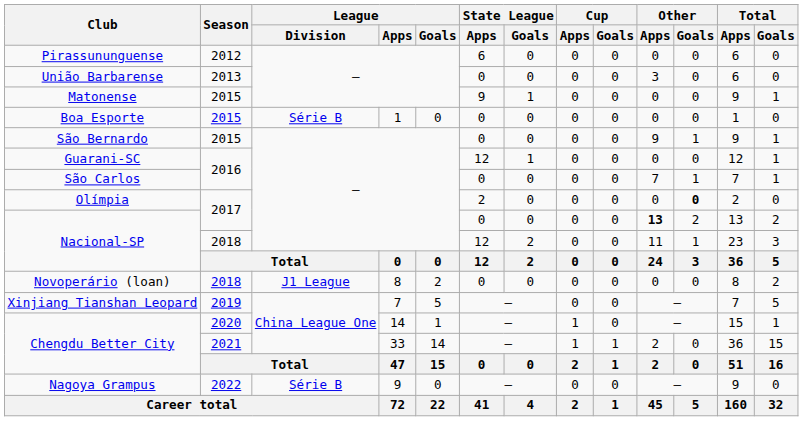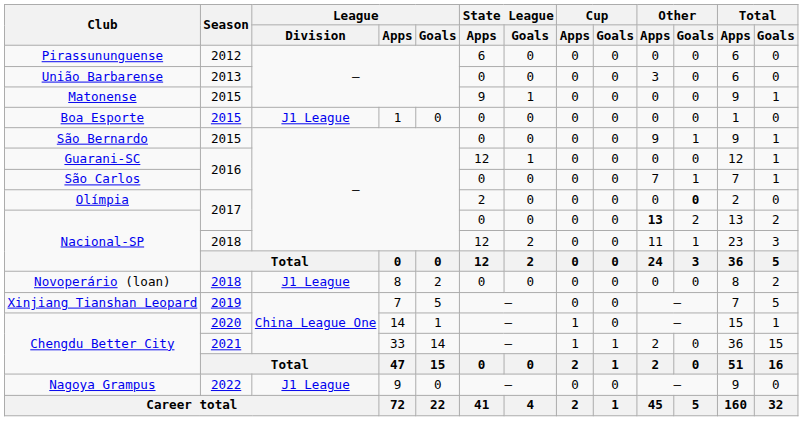 <table class="wikitable" style="text-align: center">
 <tr>
 <th rowspan="2">Club</th>
 <th rowspan="2">Season</th>
 <th colspan="3">League</th>
 <th colspan="2">State League</th>
 <th colspan="2">Cup</th>
 <th colspan="2">Other</th>
 <th colspan="2">Total</th>
 </tr>
 <tr>
 <th>Division</th>
 <th>Apps</th>
 <th>Goals</th>
 <th>Apps</th>
 <th>Goals</th>
 <th>Apps</th>
 <th>Goals</th>
 <th>Apps</th>
 <th>Goals</th>
 <th>Apps</th>
 <th>Goals</th>
 </tr>
 <tr>
 <td><a href='#'>Pirassununguense</a></td>
 <td>2012</td>
 <td colspan="3" rowspan="3">–</td>
 <td>6</td>
 <td>0</td>
 <td>0</td>
 <td>0</td>
 <td>0</td>
 <td>0</td>
 <td>6</td>
 <td>0</td>
 </tr>
 <tr>
 <td><a href='#'>União Barbarense</a></td>
 <td>2013</td>
 <td>0</td>
 <td>0</td>
 <td>0</td>
 <td>0</td>
 <td>3</td>
 <td>0</td>
 <td>6</td>
 <td>0</td>
 </tr>
 <tr>
 <td><a href='#'>Matonense</a></td>
 <td>2015</td>
 <td>9</td>
 <td>1</td>
 <td>0</td>
 <td>0</td>
 <td>0</td>
 <td>0</td>
 <td>9</td>
 <td>1</td>
 </tr>
 <tr>
 <td><a href='#'>Boa Esporte</a></td>
 <td><a href='#'>2015</a></td>
-<td><a href='#'>Série B</a></td>
+<td><a href='#'>J1 League</a></td>
 <td>1</td>
 <td>0</td>
 <td>0</td>
 <td>0</td>
 <td>0</td>
 <td>0</td>
 <td>0</td>
 <td>0</td>
 <td>1</td>
 <td>0</td>
 </tr>
 <tr>
 <td><a href='#'>São Bernardo</a></td>
 <td>2015</td>
 <td colspan="3" rowspan="6">–</td>
 <td>0</td>
 <td>0</td>
 <td>0</td>
 <td>0</td>
 <td>9</td>
 <td>1</td>
 <td>9</td>
 <td>1</td>
 </tr>
 <tr>
 <td><a href='#'>Guarani-SC</a></td>
 <td rowspan="2">2016</td>
 <td>12</td>
 <td>1</td>
 <td>0</td>
 <td>0</td>
 <td>0</td>
 <td>0</td>
 <td>12</td>
 <td>1</td>
 </tr>
 <tr>
 <td><a href='#'>São Carlos</a></td>
 <td>0</td>
 <td>0</td>
 <td>0</td>
 <td>0</td>
 <td>7</td>
 <td>1</td>
 <td>7</td>
 <td>1</td>
 </tr>
 <tr>
 <td><a href='#'>Olímpia</a></td>
 <td rowspan="2">2017</td>
 <td>2</td>
 <td>0</td>
 <td>0</td>
 <td>0</td>
 <td>0</td>
 <td><strong>0</strong></td>
 <td>2</td>
 <td>0</td>
 </tr>
 <tr>
 <td rowspan="3"><a href='#'>Nacional-SP</a></td>
 <td>0</td>
 <td>0</td>
 <td>0</td>
 <td>0</td>
 <td><strong>13</strong></td>
 <td>2</td>
 <td>13</td>
 <td>2</td>
 </tr>
 <tr>
 <td>2018</td>
 <td>12</td>
 <td>2</td>
 <td>0</td>
 <td>0</td>
 <td>11</td>
 <td>1</td>
 <td>23</td>
 <td>3</td>
 </tr>
 <tr>
 <th colspan="2"><strong>Total</strong></th>
 <th>0</th>
 <th>0</th>
 <th>12</th>
 <th>2</th>
 <th>0</th>
 <th>0</th>
 <th>24</th>
 <th>3</th>
 <th>36</th>
 <th>5</th>
 </tr>
 <tr>
 <td><a href='#'>Novoperário</a> (loan)</td>
 <td><a href='#'>2018</a></td>
 <td><a href='#'>J1 League</a></td>
 <td>8</td>
 <td>2</td>
 <td>0</td>
 <td>0</td>
 <td>0</td>
 <td>0</td>
 <td>0</td>
 <td>0</td>
 <td>8</td>
 <td>2</td>
 </tr>
 <tr>
 <td><a href='#'>Xinjiang Tianshan Leopard</a></td>
 <td><a href='#'>2019</a></td>
 <td rowspan="3"><a href='#'>China League One</a></td>
 <td>7</td>
 <td>5</td>
 <td colspan="2">–</td>
 <td>0</td>
 <td>0</td>
 <td colspan="2">–</td>
 <td>7</td>
 <td>5</td>
 </tr>
 <tr>
 <td rowspan="3"><a href='#'>Chengdu Better City</a></td>
 <td><a href='#'>2020</a></td>
 <td>14</td>
 <td>1</td>
 <td colspan="2">–</td>
 <td>1</td>
 <td>0</td>
 <td colspan="2">–</td>
 <td>15</td>
 <td>1</td>
 </tr>
 <tr>
 <td><a href='#'>2021</a></td>
 <td>33</td>
 <td>14</td>
 <td colspan="2">–</td>
 <td>1</td>
 <td>1</td>
 <td>2</td>
 <td>0</td>
 <td>36</td>
 <td>15</td>
 </tr>
 <tr>
 <th colspan="2"><strong>Total</strong></th>
 <th>47</th>
 <th>15</th>
 <th>0</th>
 <th>0</th>
 <th>2</th>
 <th>1</th>
 <th>2</th>
 <th>0</th>
 <th>51</th>
 <th>16</th>
 </tr>
 <tr>
 <td><a href='#'>Nagoya Grampus</a></td>
 <td><a href='#'>2022</a></td>
-<td><a href='#'>Série B</a></td>
+<td><a href='#'>J1 League</a></td>
 <td>9</td>
 <td>0</td>
 <td colspan="2">–</td>
 <td>0</td>
 <td>0</td>
 <td colspan="2">–</td>
 <td>9</td>
 <td>0</td>
 </tr>
 <tr>
 <th colspan="3"><strong>Career total</strong></th>
 <th>72</th>
 <th>22</th>
 <th>41</th>
 <th>4</th>
 <th>2</th>
 <th>1</th>
 <th>45</th>
 <th>5</th>
 <th>160</th>
 <th>32</th>
 </tr>
 </table>
